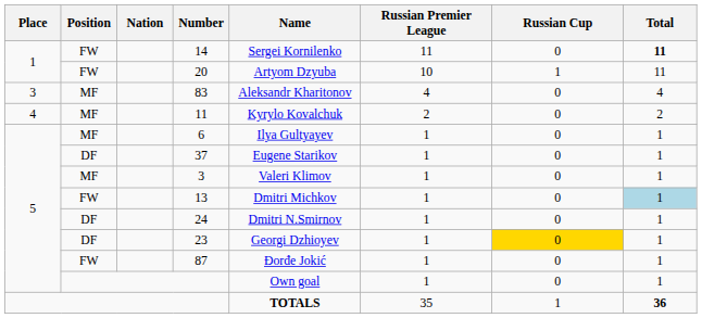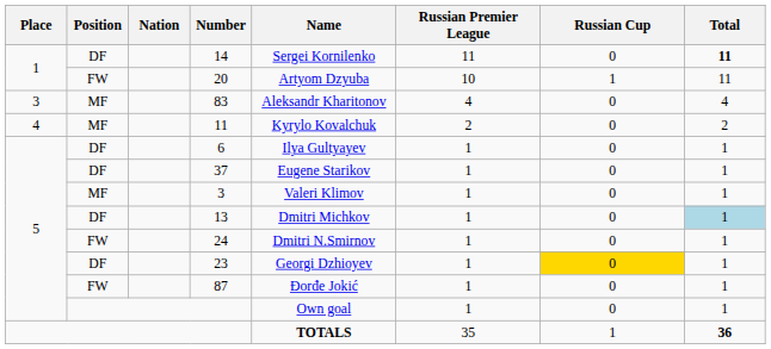 <table class="wikitable" style="font-size: 95%; text-align: center;">
 <tr>
 <th width=60>Place</th>
 <th width=60>Position</th>
 <th width=60>Nation</th>
 <th width=60>Number</th>
 <th width=150>Name</th>
 <th width=150>Russian Premier League</th>
 <th width=150>Russian Cup</th>
 <th width=80><strong>Total</strong></th>
 </tr>
 <tr>
 <td rowspan="2">1</td>
-<td>FW</td>
+<td>DF</td>
 <td></td>
 <td>14</td>
 <td><a href='#'>Sergei Kornilenko</a></td>
 <td>11</td>
 <td>0</td>
 <td><strong>11</strong></td>
 </tr>
 <tr>
 <td>FW</td>
 <td></td>
 <td>20</td>
 <td><a href='#'>Artyom Dzyuba</a></td>
 <td>10</td>
 <td>1</td>
 <td>11</td>
 </tr>
 <tr>
 <td>3</td>
 <td>MF</td>
 <td></td>
 <td>83</td>
 <td><a href='#'>Aleksandr Kharitonov</a></td>
 <td>4</td>
 <td>0</td>
 <td>4</td>
 </tr>
 <tr>
 <td>4</td>
 <td>MF</td>
 <td></td>
 <td>11</td>
 <td><a href='#'>Kyrylo Kovalchuk</a></td>
 <td>2</td>
 <td>0</td>
 <td>2</td>
 </tr>
 <tr>
 <td rowspan="8">5</td>
-<td>MF</td>
+<td>DF</td>
 <td></td>
 <td>6</td>
 <td><a href='#'>Ilya Gultyayev</a></td>
 <td>1</td>
 <td>0</td>
 <td>1</td>
 </tr>
 <tr>
 <td>DF</td>
 <td></td>
 <td>37</td>
 <td><a href='#'>Eugene Starikov</a></td>
 <td>1</td>
 <td>0</td>
 <td>1</td>
 </tr>
 <tr>
 <td>MF</td>
 <td></td>
 <td>3</td>
 <td><a href='#'>Valeri Klimov</a></td>
 <td>1</td>
 <td>0</td>
 <td>1</td>
 </tr>
 <tr>
-<td>FW</td>
+<td>DF</td>
 <td></td>
 <td>13</td>
 <td><a href='#'>Dmitri Michkov</a></td>
 <td>1</td>
 <td>0</td>
 <td style="background: lightblue;">1</td>
 </tr>
 <tr>
-<td>DF</td>
+<td>FW</td>
 <td></td>
 <td>24</td>
 <td><a href='#'>Dmitri N.Smirnov</a></td>
 <td>1</td>
 <td>0</td>
 <td>1</td>
 </tr>
 <tr>
 <td>DF</td>
 <td></td>
 <td>23</td>
 <td><a href='#'>Georgi Dzhioyev</a></td>
 <td>1</td>
 <td style="background: gold;">0</td>
 <td>1</td>
 </tr>
 <tr>
 <td>FW</td>
 <td></td>
 <td>87</td>
 <td><a href='#'>Đorđe Jokić</a></td>
 <td>1</td>
 <td>0</td>
 <td>1</td>
 </tr>
 <tr>
 <td colspan="3"></td>
 <td><a href='#'>Own goal</a></td>
 <td>1</td>
 <td>0</td>
 <td>1</td>
 </tr>
 <tr>
 <td colspan="4"></td>
 <td><strong>TOTALS</strong></td>
 <td>35</td>
 <td>1</td>
 <td><strong>36</strong></td>
 </tr>
 </table>
